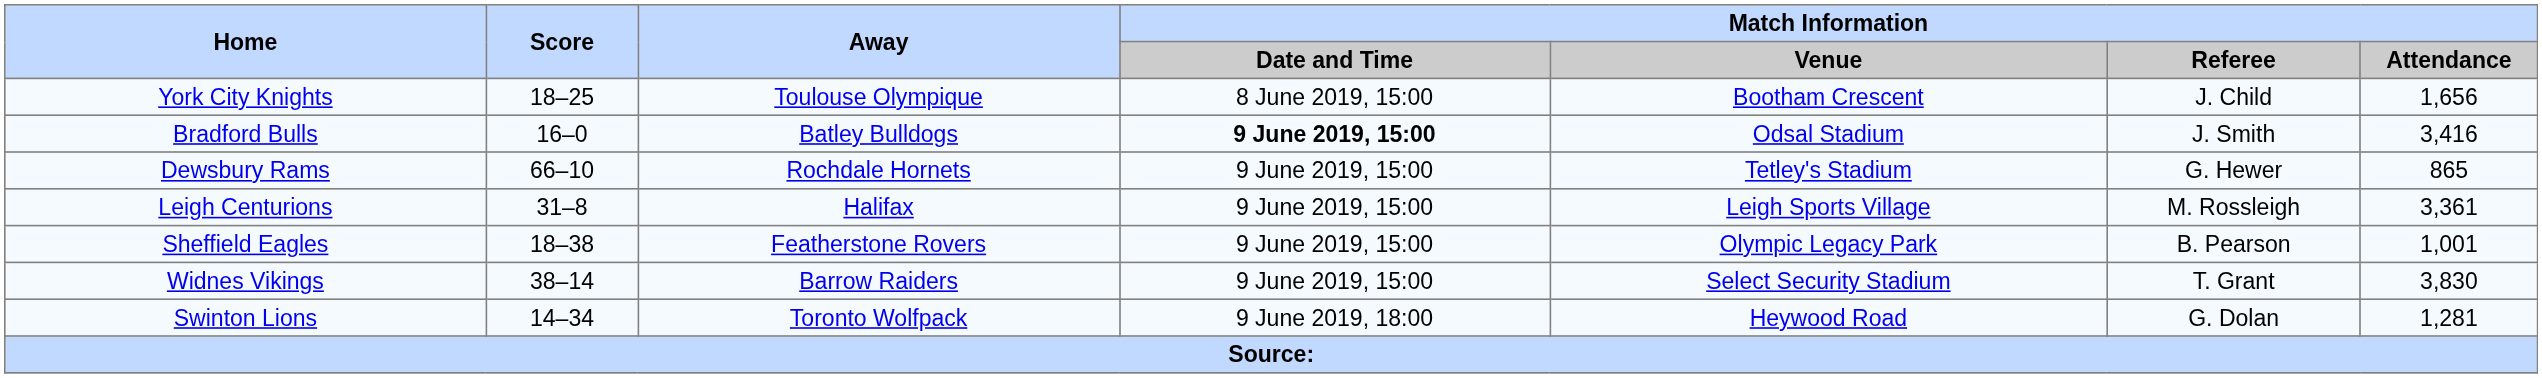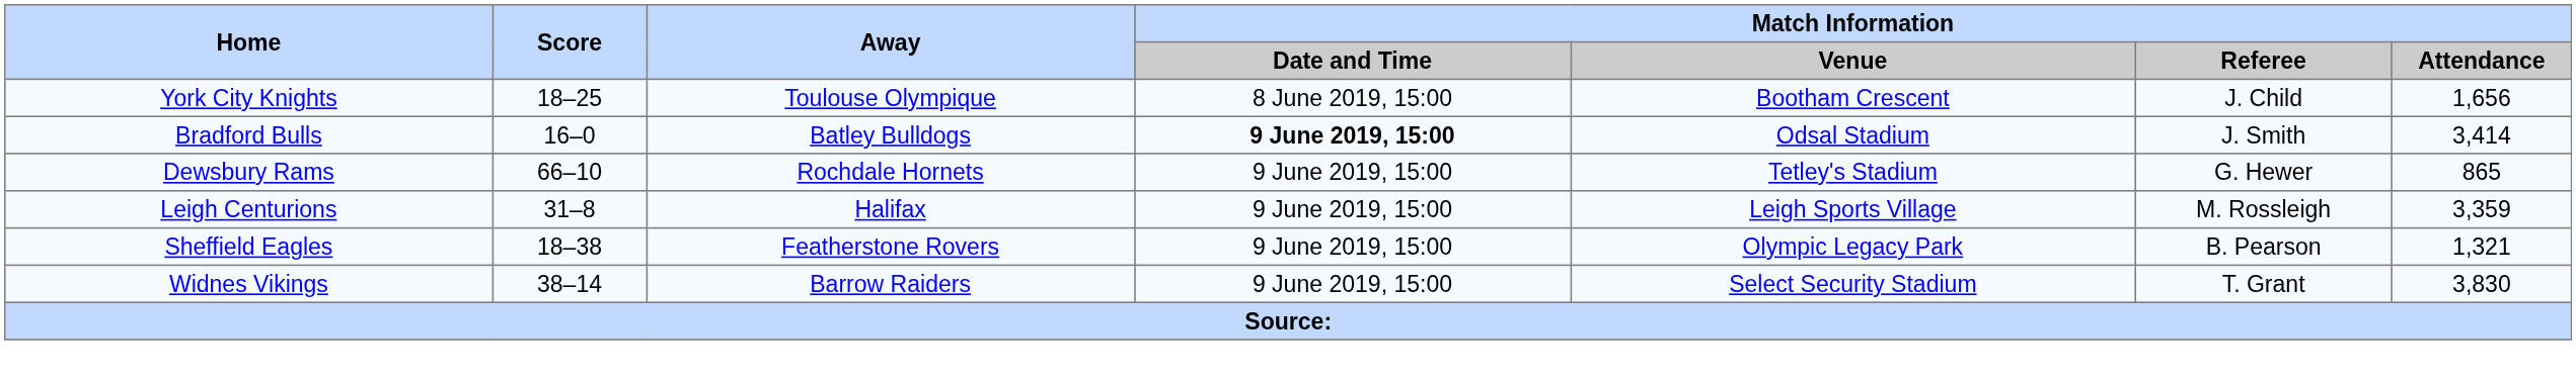 <table border=1 style="border-collapse:collapse; font-size:90%; text-align:center;" cellpadding=3 cellspacing=0 width=100%>
 <tr bgcolor="#c1d8ff">
 <th rowspan="2" width="19%">Home</th>
 <th rowspan="2" width="6%">Score</th>
 <th rowspan="2" width="19%">Away</th>
 <th colspan="4">Match Information</th>
 </tr>
 <tr bgcolor="#cccccc">
 <th width="17%">Date and Time</th>
 <th width="22%">Venue</th>
 <th width="10%">Referee</th>
 <th width="7%">Attendance</th>
 </tr>
 <tr bgcolor="#f5faff">
 <td> <a href='#'>York City Knights</a></td>
 <td>18–25</td>
 <td> <a href='#'>Toulouse Olympique</a></td>
 <td>8 June 2019, 15:00</td>
 <td><a href='#'>Bootham Crescent</a></td>
 <td>J. Child</td>
 <td>1,656</td>
 </tr>
 <tr bgcolor="#f5faff">
 <td> <a href='#'>Bradford Bulls</a></td>
 <td>16–0</td>
 <td> <a href='#'>Batley Bulldogs</a></td>
 <td><strong>9 June 2019, 15:00</strong></td>
 <td><a href='#'>Odsal Stadium</a></td>
 <td>J. Smith</td>
-<td>3,416</td>
+<td>3,414</td>
 </tr>
 <tr bgcolor="#f5faff">
 <td> <a href='#'>Dewsbury Rams</a></td>
 <td>66–10</td>
 <td> <a href='#'>Rochdale Hornets</a></td>
 <td>9 June 2019, 15:00</td>
 <td><a href='#'>Tetley's Stadium</a></td>
 <td>G. Hewer</td>
 <td>865</td>
 </tr>
 <tr bgcolor="#f5faff">
 <td> <a href='#'>Leigh Centurions</a></td>
 <td>31–8</td>
 <td> <a href='#'>Halifax</a></td>
 <td>9 June 2019, 15:00</td>
 <td><a href='#'>Leigh Sports Village</a></td>
 <td>M. Rossleigh</td>
-<td>3,361</td>
+<td>3,359</td>
 </tr>
 <tr bgcolor="#f5faff">
 <td> <a href='#'>Sheffield Eagles</a></td>
 <td>18–38</td>
 <td> <a href='#'>Featherstone Rovers</a></td>
 <td>9 June 2019, 15:00</td>
 <td><a href='#'>Olympic Legacy Park</a></td>
 <td>B. Pearson</td>
-<td>1,001</td>
+<td>1,321</td>
 </tr>
 <tr bgcolor="#f5faff">
 <td> <a href='#'>Widnes Vikings</a></td>
 <td>38–14</td>
 <td> <a href='#'>Barrow Raiders</a></td>
 <td>9 June 2019, 15:00</td>
 <td><a href='#'>Select Security Stadium</a></td>
 <td>T. Grant</td>
 <td>3,830</td>
 </tr>
-<tr bgcolor="#f5faff">
-<td> <a href='#'>Swinton Lions</a></td>
-<td>14–34</td>
-<td> <a href='#'>Toronto Wolfpack</a></td>
-<td>9 June 2019, 18:00</td>
-<td><a href='#'>Heywood Road</a></td>
-<td>G. Dolan</td>
-<td>1,281</td>
-</tr>
 <tr bgcolor="#c1d8ff">
 <th colspan="7">Source:</th>
 </tr>
 </table>
